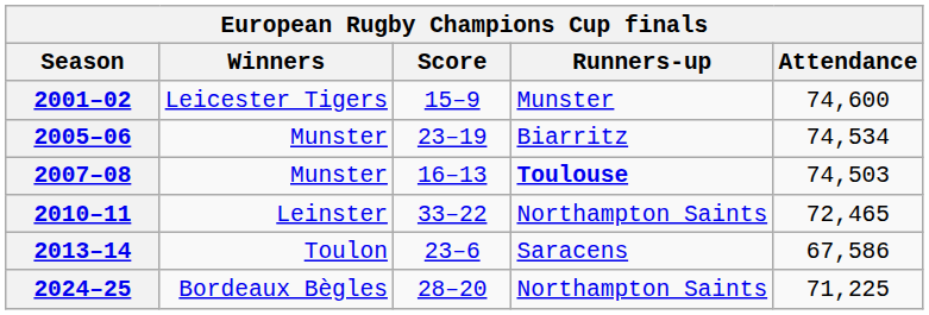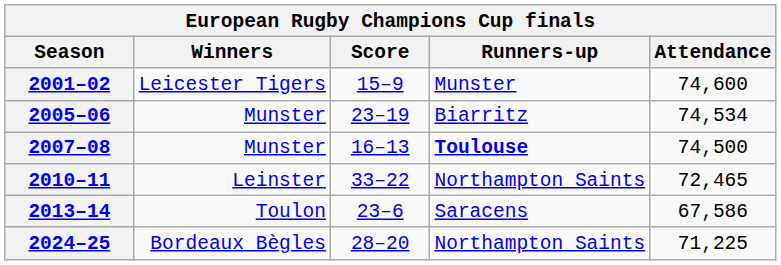 <table class="wikitable" style="text-align:center">
 <tr>
 <th colspan="7">European Rugby Champions Cup finals</th>
 </tr>
 <tr>
 <th width="80">Season</th>
 <th scope="col">Winners</th>
 <th width="60">Score</th>
 <th scope="col">Runners-up</th>
 <th scope="col">Attendance</th>
 </tr>
 <tr>
 <th scope="row"><a href='#'>2001–02</a></th>
 <td align=right><a href='#'>Leicester Tigers</a> </td>
 <td><a href='#'>15–9</a></td>
 <td align=left> <a href='#'>Munster</a></td>
 <td>74,600</td>
 </tr>
 <tr>
 <th scope="row"><a href='#'>2005–06</a></th>
 <td align=right><a href='#'>Munster</a> </td>
 <td><a href='#'>23–19</a></td>
 <td align=left> <a href='#'>Biarritz</a></td>
 <td>74,534</td>
 </tr>
 <tr>
 <th scope="row"><a href='#'>2007–08</a></th>
 <td align=right><a href='#'>Munster</a> </td>
 <td><a href='#'>16–13</a></td>
 <td align=left><strong> <a href='#'>Toulouse</a></strong></td>
-<td>74,503</td>
+<td>74,500</td>
 </tr>
 <tr>
 <th scope="row"><a href='#'>2010–11</a></th>
 <td align=right><a href='#'>Leinster</a> </td>
 <td><a href='#'>33–22</a></td>
 <td align=left> <a href='#'>Northampton Saints</a></td>
 <td>72,465</td>
 </tr>
 <tr>
 <th scope="row"><a href='#'>2013–14</a></th>
 <td align=right><a href='#'>Toulon</a> </td>
 <td><a href='#'>23–6</a></td>
 <td align=left> <a href='#'>Saracens</a></td>
 <td>67,586</td>
 </tr>
 <tr>
 <th scope="row"><a href='#'>2024–25</a></th>
 <td align=right><a href='#'>Bordeaux Bègles</a> </td>
 <td><a href='#'>28–20</a></td>
 <td align=left> <a href='#'>Northampton Saints</a></td>
 <td>71,225</td>
 </tr>
 </table>
